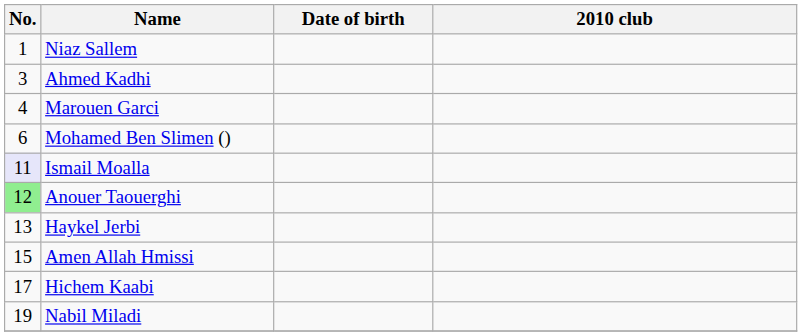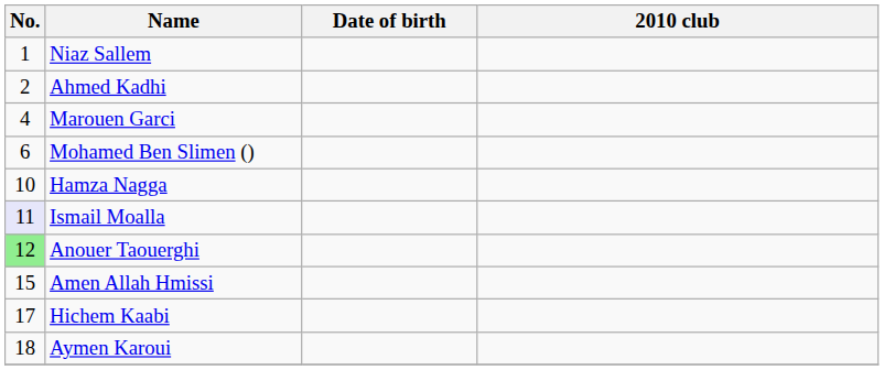 <table class="wikitable sortable" style="font-size:100%; text-align:center;">
 <tr>
 <th>No.</th>
 <th style="width:12em">Name</th>
 <th style="width:8em">Date of birth</th>
 <th style="width:19em">2010 club</th>
 </tr>
 <tr>
 <td>1</td>
 <td align=left><a href='#'>Niaz Sallem</a></td>
 <td align=right></td>
 <td align=left></td>
 </tr>
 <tr>
-<td>3</td>
+<td>2</td>
 <td align=left><a href='#'>Ahmed Kadhi</a></td>
 <td align=right></td>
 <td align=left></td>
 </tr>
 <tr>
 <td>4</td>
 <td align=left><a href='#'>Marouen Garci</a></td>
 <td align=right></td>
 <td align=left></td>
 </tr>
 <tr>
 <td>6</td>
 <td align=left><a href='#'>Mohamed Ben Slimen</a> ()</td>
 <td align=right></td>
 <td align=left></td>
 </tr>
 <tr>
+<td>10</td>
+<td align=left><a href='#'>Hamza Nagga</a></td>
+<td align=right></td>
+<td align=left></td>
+</tr>
+<tr>
 <td style="background: lavender;">11</td>
 <td align=left><a href='#'>Ismail Moalla</a></td>
 <td align=right></td>
 <td align=left></td>
 </tr>
 <tr>
 <td style="background: lightgreen;">12</td>
 <td align=left><a href='#'>Anouer Taouerghi</a></td>
-<td align=right></td>
-<td align=left></td>
-</tr>
-<tr>
-<td>13</td>
-<td align=left><a href='#'>Haykel Jerbi</a></td>
 <td align=right></td>
 <td align=left></td>
 </tr>
 <tr>
 <td>15</td>
 <td align=left><a href='#'>Amen Allah Hmissi</a></td>
 <td align=right></td>
 <td align=left></td>
 </tr>
 <tr>
 <td>17</td>
 <td align=left><a href='#'>Hichem Kaabi</a></td>
 <td align=right></td>
 <td align=left></td>
 </tr>
 <tr>
-<td>19</td>
-<td align=left><a href='#'>Nabil Miladi</a></td>
+<td>18</td>
+<td align=left><a href='#'>Aymen Karoui</a></td>
 <td align=right></td>
 <td align=left></td>
 </tr>
 <tr>
 </tr>
 </table>
